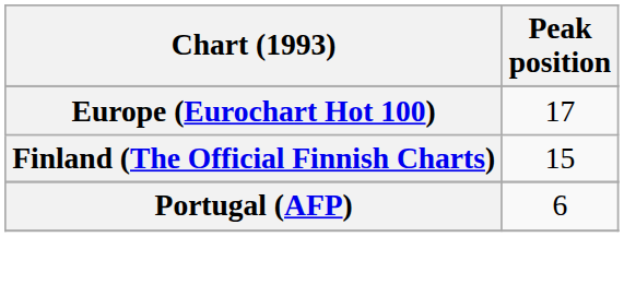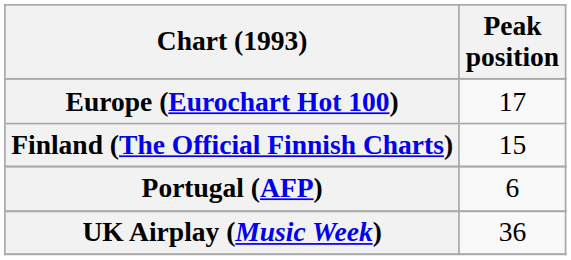 <table class="wikitable sortable plainrowheaders" style="text-align:center">
 <tr>
 <th>Chart (1993)</th>
 <th>Peak<br>position</th>
 </tr>
 <tr>
 </tr>
 <tr>
 <th scope="row">Europe (<a href='#'>Eurochart Hot 100</a>)</th>
 <td>17</td>
 </tr>
 <tr>
 <th scope="row">Finland (<a href='#'>The Official Finnish Charts</a>)</th>
 <td>15</td>
 </tr>
 <tr>
 </tr>
 <tr>
 </tr>
 <tr>
 </tr>
 <tr>
 </tr>
 <tr>
 </tr>
 <tr>
 </tr>
 <tr>
 <th scope="row">Portugal (<a href='#'>AFP</a>)</th>
 <td>6</td>
 </tr>
 <tr>
 </tr>
 <tr>
 </tr>
 <tr>
 </tr>
 <tr>
+<th scope="row">UK Airplay (<em><a href='#'>Music Week</a></em>)</th>
+<td>36</td>
+</tr>
+<tr>
 </tr>
 </table>
